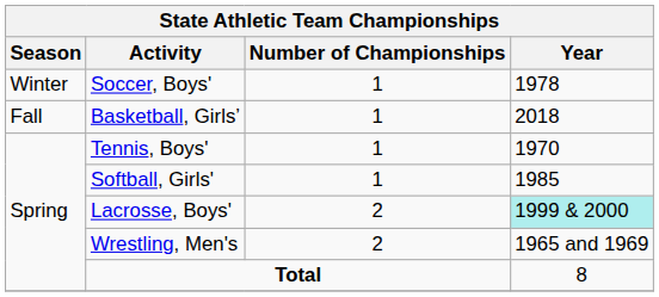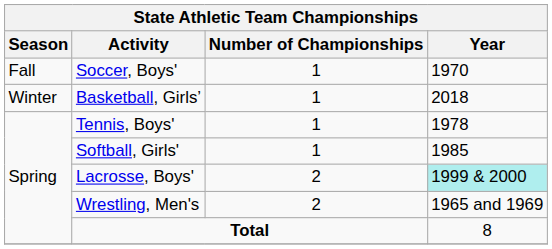 <table class="wikitable">
 <tr>
 <th colspan="4">State Athletic Team Championships</th>
 </tr>
 <tr>
 <th>Season</th>
 <th>Activity</th>
 <th>Number of Championships</th>
 <th>Year</th>
 </tr>
 <tr>
-<td rowspan="1">Winter</td>
+<td rowspan="1">Fall</td>
 <td><a href='#'>Soccer</a>, Boys'</td>
 <td align="center">1</td>
-<td>1978</td>
+<td>1970</td>
 </tr>
 <tr>
-<td rowspan="1">Fall</td>
+<td rowspan="1">Winter</td>
 <td><a href='#'>Basketball</a>, Girls’</td>
 <td align="center">1</td>
 <td>2018</td>
 </tr>
 <tr>
 <td rowspan="5">Spring</td>
 <td><a href='#'>Tennis</a>, Boys'</td>
 <td align="center">1</td>
-<td>1970</td>
+<td>1978</td>
 </tr>
 <tr>
 <td><a href='#'>Softball</a>, Girls'</td>
 <td align="center">1</td>
 <td>1985</td>
 </tr>
 <tr>
 <td><a href='#'>Lacrosse</a>, Boys'</td>
 <td align="center">2</td>
 <td style="background: paleturquoise;">1999 & 2000</td>
 </tr>
 <tr>
 <td><a href='#'>Wrestling</a>, Men's</td>
 <td align="center">2</td>
 <td>1965 and 1969</td>
 </tr>
 <tr>
 <td colspan="2" align="center"><strong>Total</strong></td>
 <td align="center">8</td>
 </tr>
 <tr>
 </tr>
 </table>
